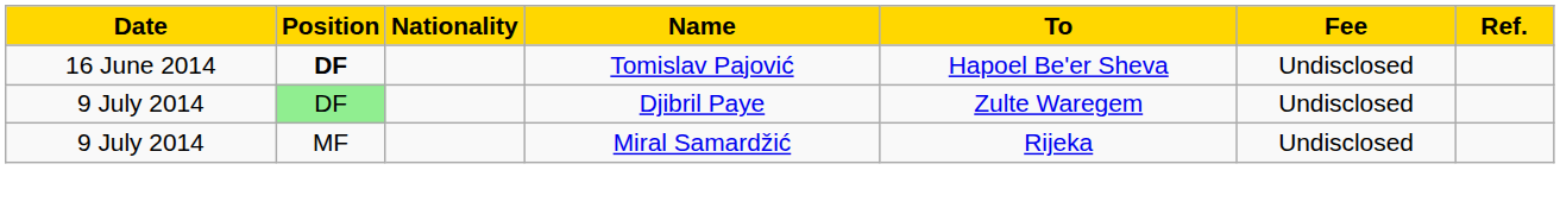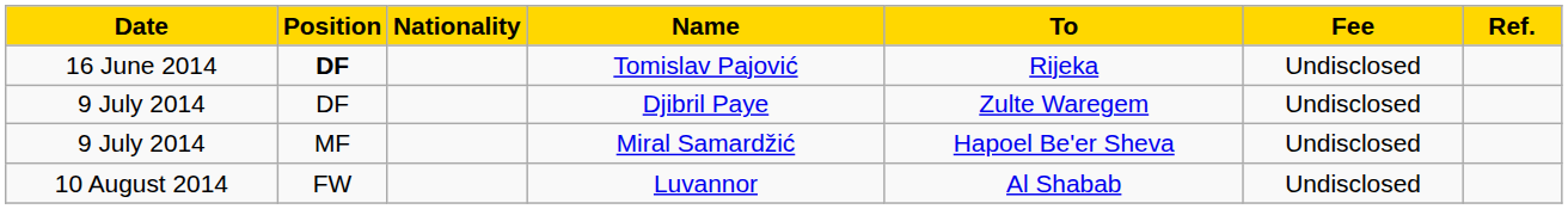 <table class="wikitable"  style="text-align:center; font-size:90%; ">
 <tr>
 <th style="background:gold; color:black; width:150px;">Date</th>
 <th style="background:gold; color:black; width:50px;">Position</th>
 <th style="background:gold; color:black; width:50px;">Nationality</th>
 <th style="background:gold; color:black; width:200px;">Name</th>
 <th style="background:gold; color:black; width:200px;">To</th>
 <th style="background:gold; color:black; width:120px;">Fee</th>
 <th style="background:gold; color:black; width:50px;">Ref.</th>
 </tr>
 <tr>
 <td>16 June 2014</td>
 <td><strong>DF</strong></td>
 <td></td>
 <td><a href='#'>Tomislav Pajović</a></td>
-<td><a href='#'>Hapoel Be'er Sheva</a></td>
+<td><a href='#'>Rijeka</a></td>
 <td>Undisclosed</td>
 <td></td>
 </tr>
 <tr>
 <td>9 July 2014</td>
-<td style="background: lightgreen;">DF</td>
+<td>DF</td>
 <td></td>
 <td><a href='#'>Djibril Paye</a></td>
 <td><a href='#'>Zulte Waregem</a></td>
 <td>Undisclosed</td>
 <td></td>
 </tr>
 <tr>
 <td>9 July 2014</td>
 <td>MF</td>
 <td></td>
 <td><a href='#'>Miral Samardžić</a></td>
-<td><a href='#'>Rijeka</a></td>
+<td><a href='#'>Hapoel Be'er Sheva</a></td>
+<td>Undisclosed</td>
+<td></td>
+</tr>
+<tr>
+<td>10 August 2014</td>
+<td>FW</td>
+<td></td>
+<td><a href='#'>Luvannor</a></td>
+<td><a href='#'>Al Shabab</a></td>
 <td>Undisclosed</td>
 <td></td>
 </tr>
 </table>
